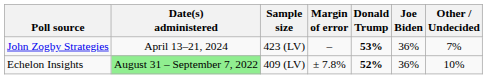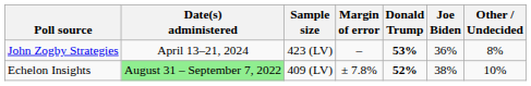 <table class="wikitable sortable mw-datatable" style="font-size:90%;text-align:center;line-height:17px">
 <tr valign=bottom>
 <th>Poll source</th>
 <th>Date(s)<br>administered</th>
 <th>Sample<br>size</th>
 <th>Margin<br>of error</th>
 <th class="unsortable">Donald<br>Trump<br></th>
 <th class="unsortable">Joe<br>Biden<br></th>
 <th class="unsortable">Other /<br>Undecided</th>
 </tr>
 <tr>
 <td style="text-align:left;"><a href='#'>John Zogby Strategies</a></td>
 <td data-sort-value="2024-05-01">April 13–21, 2024</td>
 <td>423 (LV)</td>
 <td>–</td>
 <td><strong>53%</strong></td>
 <td>36%</td>
-<td>7%</td>
+<td>8%</td>
 </tr>
 <tr>
 <td style="text-align:left;">Echelon Insights</td>
 <td data-sort-value="2022-09-07" style="background: lightgreen;">August 31 – September 7, 2022</td>
 <td>409 (LV)</td>
 <td>± 7.8%</td>
 <td><strong>52%</strong></td>
-<td>36%</td>
+<td>38%</td>
 <td>10%</td>
 </tr>
 </table>
